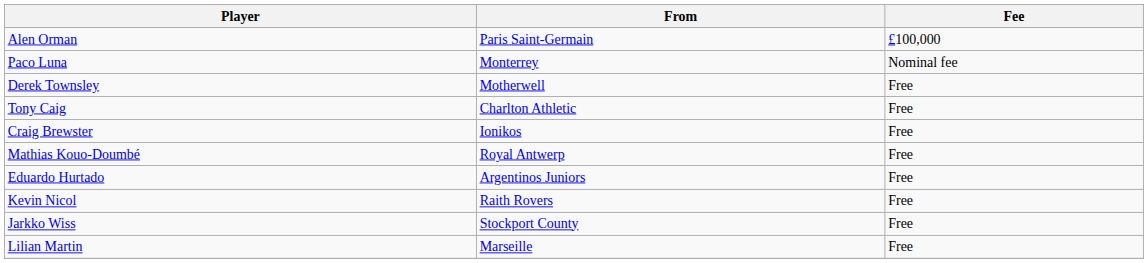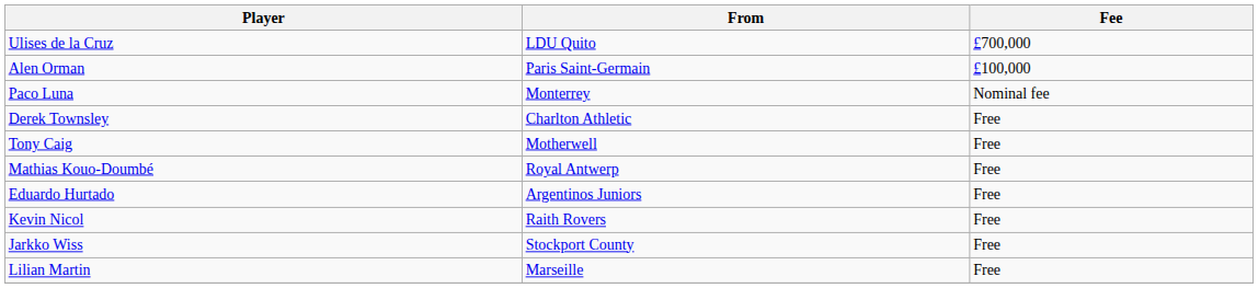 <table class="wikitable" style="text-align:center; font-size:95%;width:98%; text-align:left">
 <tr>
 <th><strong>Player</strong></th>
 <th><strong>From</strong></th>
 <th><strong>Fee</strong></th>
+</tr>
+<tr --->
+<td> <a href='#'>Ulises de la Cruz</a></td>
+<td><a href='#'>LDU Quito</a></td>
+<td><a href='#'>£</a>700,000</td>
 </tr>
 <tr>
 <td> <a href='#'>Alen Orman</a></td>
 <td><a href='#'>Paris Saint-Germain</a></td>
 <td><a href='#'>£</a>100,000</td>
 </tr>
 <tr>
 <td> <a href='#'>Paco Luna</a></td>
 <td><a href='#'>Monterrey</a></td>
 <td>Nominal fee</td>
 </tr>
 <tr>
 <td> <a href='#'>Derek Townsley</a></td>
-<td><a href='#'>Motherwell</a></td>
+<td><a href='#'>Charlton Athletic</a></td>
 <td>Free</td>
 </tr>
 <tr>
 <td> <a href='#'>Tony Caig</a></td>
-<td><a href='#'>Charlton Athletic</a></td>
-<td>Free</td>
-</tr>
-<tr>
-<td> <a href='#'>Craig Brewster</a></td>
-<td><a href='#'>Ionikos</a></td>
+<td><a href='#'>Motherwell</a></td>
 <td>Free</td>
 </tr>
 <tr>
 <td> <a href='#'>Mathias Kouo-Doumbé</a></td>
 <td><a href='#'>Royal Antwerp</a></td>
 <td>Free</td>
 </tr>
 <tr>
 <td> <a href='#'>Eduardo Hurtado</a></td>
 <td><a href='#'>Argentinos Juniors</a></td>
 <td>Free</td>
 </tr>
 <tr>
 <td> <a href='#'>Kevin Nicol</a></td>
 <td><a href='#'>Raith Rovers</a></td>
 <td>Free</td>
 </tr>
 <tr>
 <td> <a href='#'>Jarkko Wiss</a></td>
 <td><a href='#'>Stockport County</a></td>
 <td>Free</td>
 </tr>
 <tr>
 <td> <a href='#'>Lilian Martin</a></td>
 <td><a href='#'>Marseille</a></td>
 <td>Free</td>
 </tr>
 <tr>
 </tr>
 </table>
